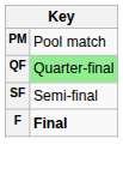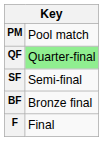 <table class="wikitable plainrowheaders">
 <tr>
 <th colspan="2" scope="col">Key</th>
 </tr>
 <tr>
 <th align="left" scope="row"><sup>PM</sup></th>
 <td align="left">Pool match</td>
 </tr>
 <tr>
 <th align="left" scope="row"><sup>QF</sup></th>
 <td align="left" style="background: lightgreen;">Quarter-final</td>
 </tr>
 <tr>
 <th align="left" scope="row"><sup>SF</sup></th>
 <td align="left">Semi-final</td>
 </tr>
 <tr>
+<th align="left" scope="row"><sup>BF</sup></th>
+<td align="left">Bronze final</td>
+</tr>
+<tr>
 <th align="left" scope="row"><sup>F</sup></th>
-<td align="left"><strong>Final</strong></td>
+<td align="left">Final</td>
 </tr>
 </table>
